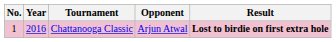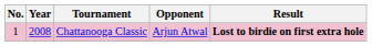 <table class="wikitable" style="font-size:95%;">
 <tr>
 <th>No.</th>
 <th>Year</th>
 <th>Tournament</th>
 <th>Opponent</th>
 <th>Result</th>
 </tr>
 <tr style="background:#F2C1D1;">
 <td align=center>1</td>
-<td><a href='#'>2016</a></td>
+<td><a href='#'>2008</a></td>
 <td><a href='#'>Chattanooga Classic</a></td>
 <td> <a href='#'>Arjun Atwal</a></td>
 <td><strong>Lost to birdie on first extra hole</strong></td>
 </tr>
 </table>
